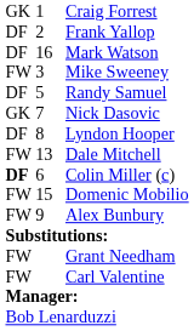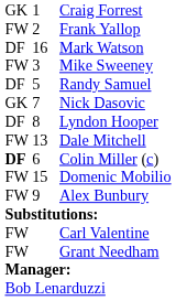 <table cellspacing="0" cellpadding="0" style="font-size:90%; margin:0.2em auto;">
 <tr>
 <th width="25"></th>
 <th width="25"></th>
 </tr>
 <tr>
 <td>GK</td>
 <td>1</td>
 <td><a href='#'>Craig Forrest</a></td>
 </tr>
 <tr>
-<td>DF</td>
+<td>FW</td>
 <td>2</td>
 <td><a href='#'>Frank Yallop</a></td>
 </tr>
 <tr>
 <td>DF</td>
 <td>16</td>
 <td><a href='#'>Mark Watson</a></td>
 </tr>
 <tr>
 <td>FW</td>
 <td>3</td>
 <td><a href='#'>Mike Sweeney</a></td>
 </tr>
 <tr>
 <td>DF</td>
 <td>5</td>
 <td><a href='#'>Randy Samuel</a></td>
 </tr>
 <tr>
 <td>GK</td>
 <td>7</td>
 <td><a href='#'>Nick Dasovic</a></td>
 <td></td>
 </tr>
 <tr>
 <td>DF</td>
 <td>8</td>
 <td><a href='#'>Lyndon Hooper</a></td>
 </tr>
 <tr>
 <td>FW</td>
 <td>13</td>
 <td><a href='#'>Dale Mitchell</a></td>
 </tr>
 <tr>
 <td><strong>DF</strong></td>
 <td>6</td>
 <td><a href='#'>Colin Miller</a> (<a href='#'>c</a>)</td>
 </tr>
 <tr>
 <td>FW</td>
 <td>15</td>
 <td><a href='#'>Domenic Mobilio</a></td>
 <td></td>
 </tr>
 <tr>
 <td>FW</td>
 <td>9</td>
 <td><a href='#'>Alex Bunbury</a></td>
 </tr>
 <tr>
 <td colspan=3><strong>Substitutions:</strong></td>
 </tr>
 <tr>
 <td>FW</td>
 <td></td>
-<td><a href='#'>Grant Needham</a></td>
+<td><a href='#'>Carl Valentine</a></td>
 <td></td>
 </tr>
 <tr>
 <td>FW</td>
 <td></td>
-<td><a href='#'>Carl Valentine</a></td>
+<td><a href='#'>Grant Needham</a></td>
 <td></td>
 </tr>
 <tr>
 <td colspan=3><strong>Manager:</strong></td>
 </tr>
 <tr>
 <td colspan=4> <a href='#'>Bob Lenarduzzi</a></td>
 </tr>
 </table>
